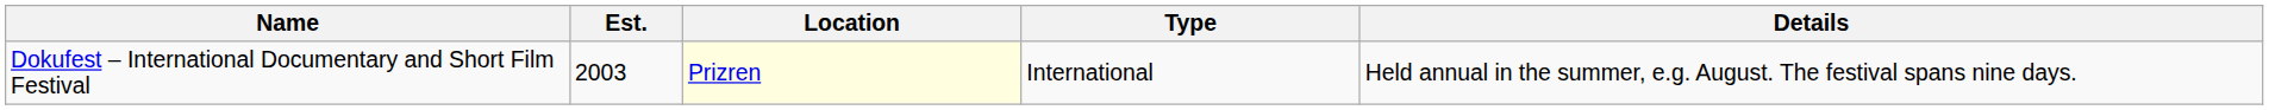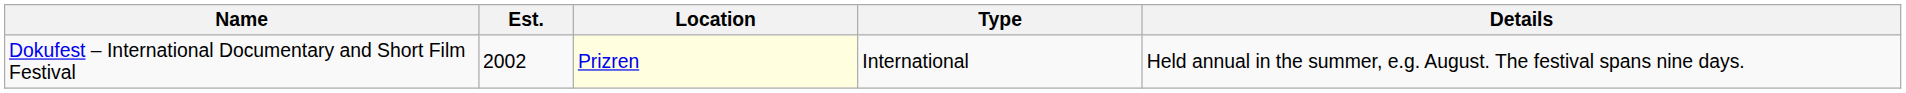 <table class="wikitable">
 <tr>
 <th width="25%">Name</th>
 <th width="5%">Est.</th>
 <th width="15%">Location</th>
 <th width="15%">Type</th>
 <th>Details</th>
 </tr>
 <tr>
 <td><a href='#'>Dokufest</a> –  International Documentary and Short Film Festival</td>
-<td>2003</td>
+<td>2002</td>
 <td style="background: lightyellow;"><a href='#'>Prizren</a></td>
 <td>International</td>
 <td Annual>Held annual in the summer, e.g. August. The festival spans nine days.</td>
 </tr>
 </table>
